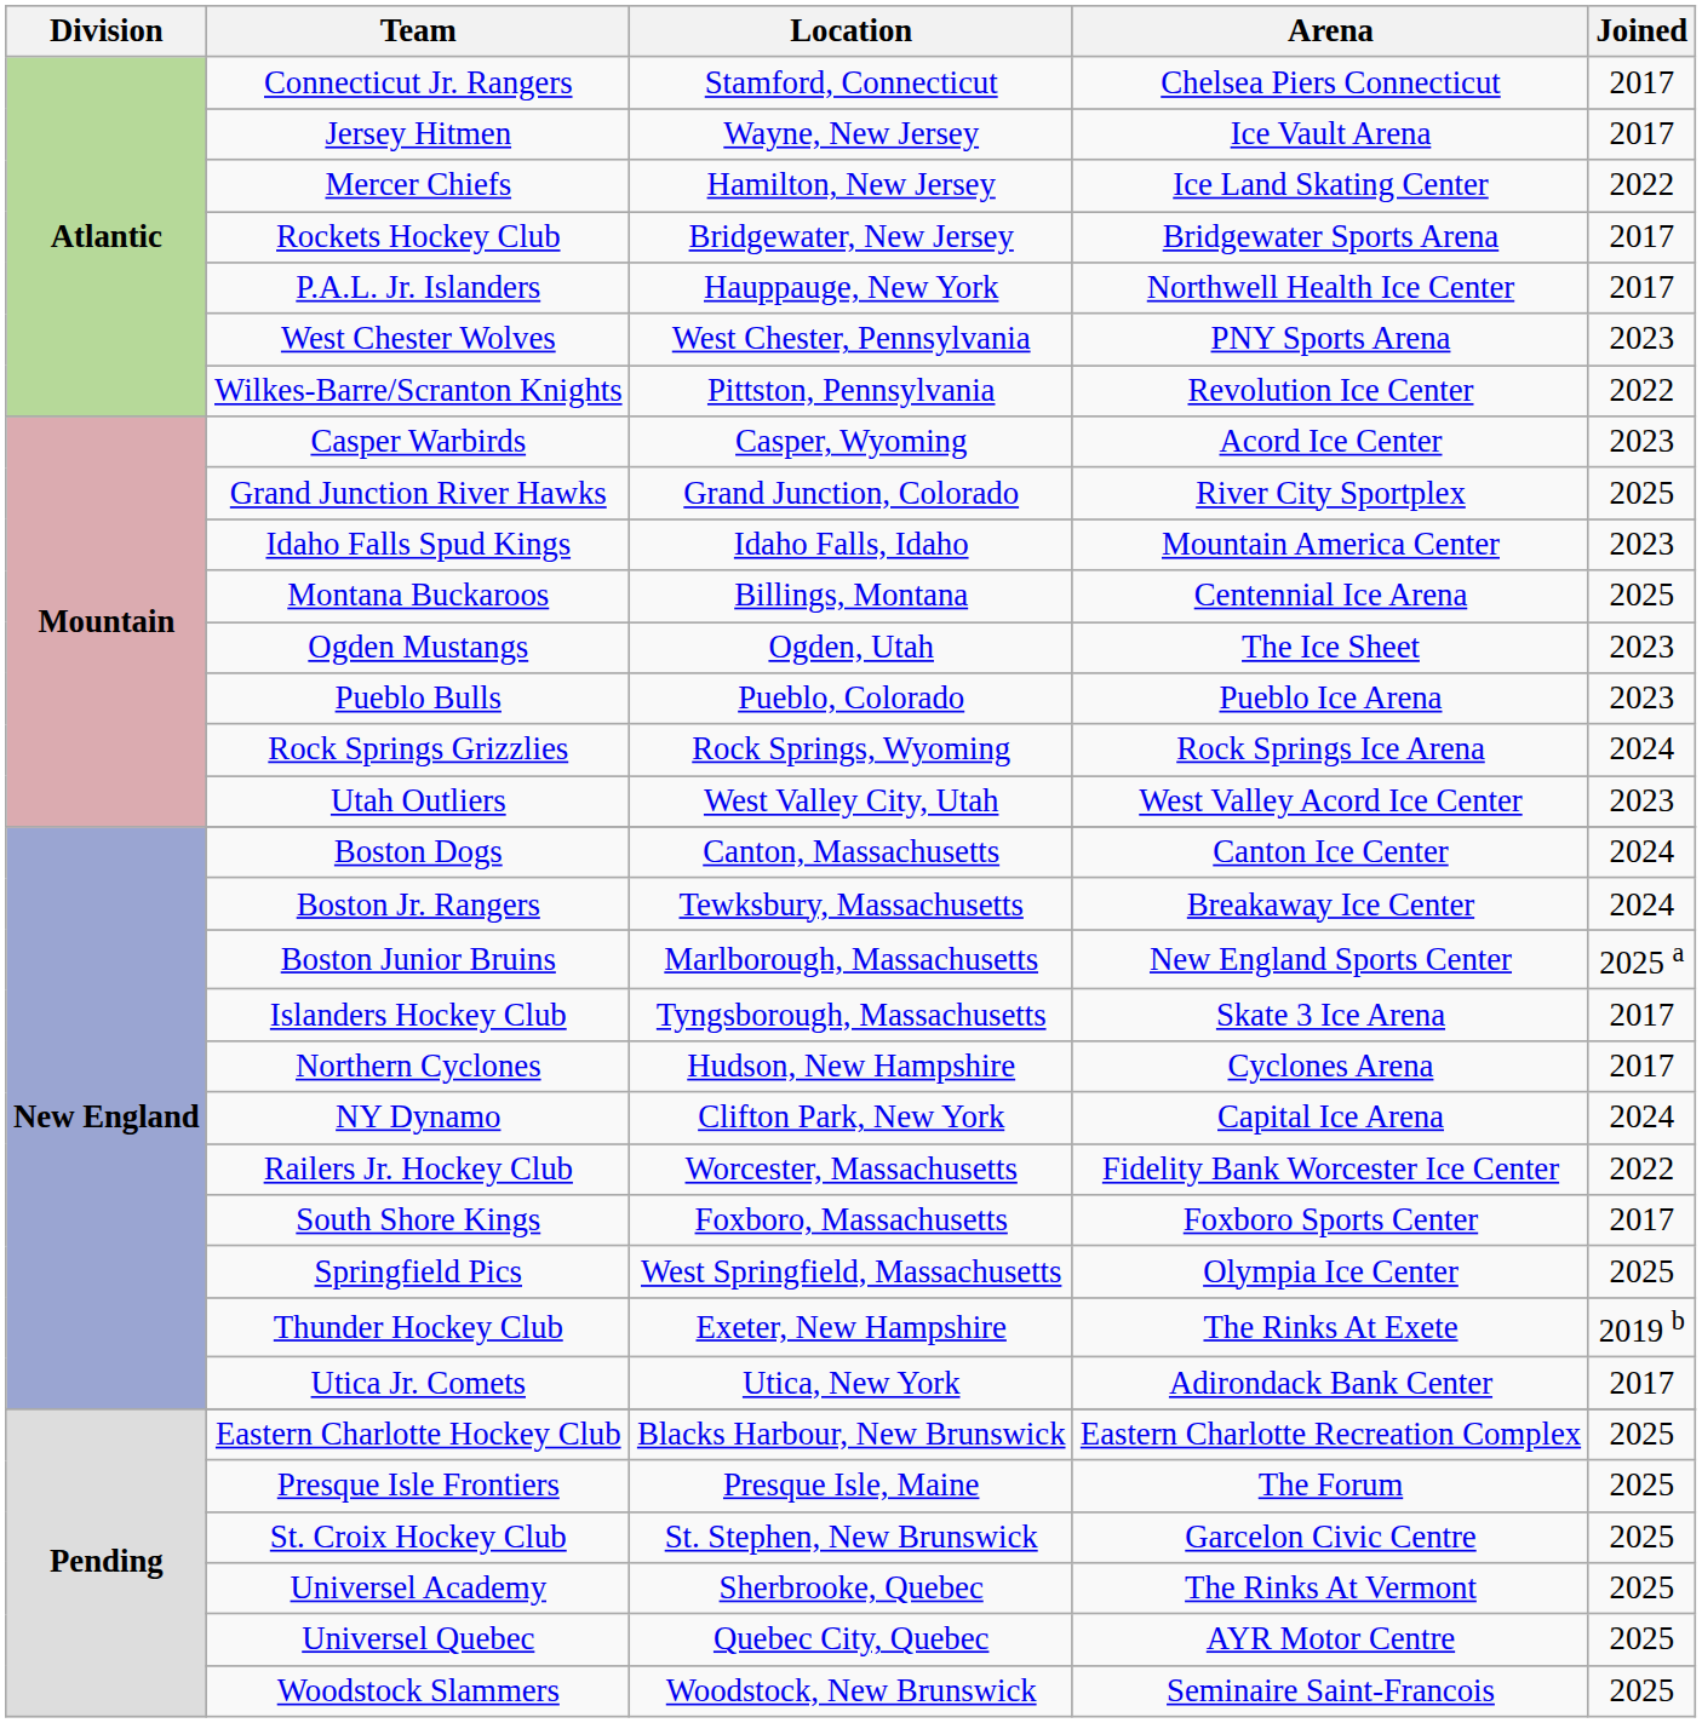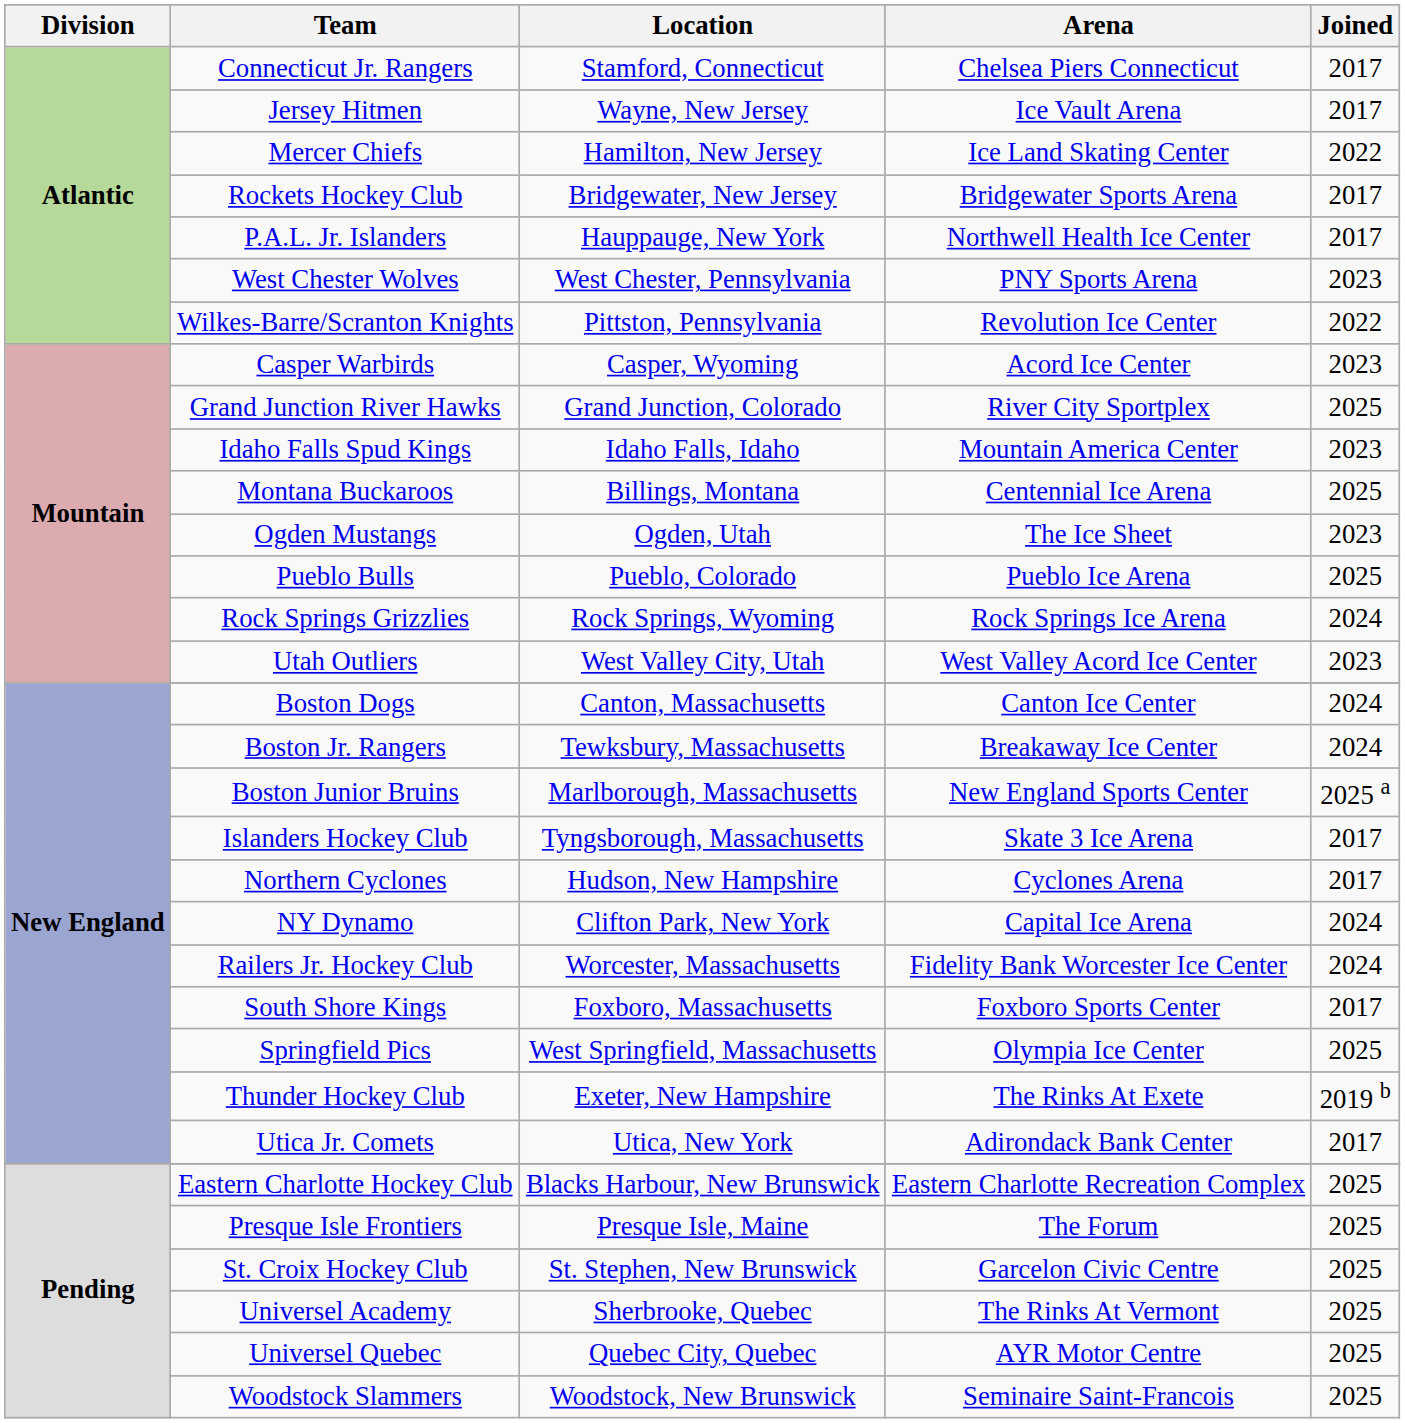 <table class="wikitable sortable plainrowheaders" style="text-align:center">
 <tr>
 <th>Division</th>
 <th>Team</th>
 <th>Location</th>
 <th>Arena</th>
 <th>Joined</th>
 </tr>
 <tr>
 <th rowspan="7" style="background:#b6d999">Atlantic</th>
 <td><a href='#'>Connecticut Jr. Rangers</a></td>
 <td><a href='#'>Stamford, Connecticut</a></td>
 <td><a href='#'>Chelsea Piers Connecticut</a></td>
 <td>2017</td>
 </tr>
 <tr>
 <td><a href='#'>Jersey Hitmen</a></td>
 <td><a href='#'>Wayne, New Jersey</a></td>
 <td><a href='#'>Ice Vault Arena</a></td>
 <td>2017</td>
 </tr>
 <tr>
 <td><a href='#'>Mercer Chiefs</a></td>
 <td><a href='#'>Hamilton, New Jersey</a></td>
 <td><a href='#'>Ice Land Skating Center</a></td>
 <td>2022</td>
 </tr>
 <tr>
 <td><a href='#'>Rockets Hockey Club</a></td>
 <td><a href='#'>Bridgewater, New Jersey</a></td>
 <td><a href='#'>Bridgewater Sports Arena</a></td>
 <td>2017</td>
 </tr>
 <tr>
 <td><a href='#'>P.A.L. Jr. Islanders</a></td>
 <td><a href='#'>Hauppauge, New York</a></td>
 <td><a href='#'>Northwell Health Ice Center</a></td>
 <td>2017</td>
 </tr>
 <tr>
 <td><a href='#'>West Chester Wolves</a></td>
 <td><a href='#'>West Chester, Pennsylvania</a></td>
 <td><a href='#'>PNY Sports Arena</a></td>
 <td>2023</td>
 </tr>
 <tr>
 <td><a href='#'>Wilkes-Barre/Scranton Knights</a></td>
 <td><a href='#'>Pittston, Pennsylvania</a></td>
 <td><a href='#'>Revolution Ice Center</a></td>
 <td>2022</td>
 </tr>
 <tr>
 <th rowspan="8" style="background:#dbabb0;">Mountain</th>
 <td><a href='#'>Casper Warbirds</a></td>
 <td><a href='#'>Casper, Wyoming</a></td>
 <td><a href='#'>Acord Ice Center</a></td>
 <td>2023</td>
 </tr>
 <tr>
 <td><a href='#'>Grand Junction River Hawks</a></td>
 <td><a href='#'>Grand Junction, Colorado</a></td>
 <td><a href='#'>River City Sportplex</a></td>
 <td>2025</td>
 </tr>
 <tr>
 <td><a href='#'>Idaho Falls Spud Kings</a></td>
 <td><a href='#'>Idaho Falls, Idaho</a></td>
 <td><a href='#'>Mountain America Center</a></td>
 <td>2023</td>
 </tr>
 <tr>
 <td><a href='#'>Montana Buckaroos</a></td>
 <td><a href='#'>Billings, Montana</a></td>
 <td><a href='#'>Centennial Ice Arena</a></td>
 <td>2025</td>
 </tr>
 <tr>
 <td><a href='#'>Ogden Mustangs</a></td>
 <td><a href='#'>Ogden, Utah</a></td>
 <td><a href='#'>The Ice Sheet</a></td>
 <td>2023</td>
 </tr>
 <tr>
 <td><a href='#'>Pueblo Bulls</a></td>
 <td><a href='#'>Pueblo, Colorado</a></td>
 <td><a href='#'>Pueblo Ice Arena</a></td>
-<td>2023</td>
+<td>2025</td>
 </tr>
 <tr>
 <td><a href='#'>Rock Springs Grizzlies</a></td>
 <td><a href='#'>Rock Springs, Wyoming</a></td>
 <td><a href='#'>Rock Springs Ice Arena</a></td>
 <td>2024</td>
 </tr>
 <tr>
 <td><a href='#'>Utah Outliers</a></td>
 <td><a href='#'>West Valley City, Utah</a></td>
 <td><a href='#'>West Valley Acord Ice Center</a></td>
 <td>2023</td>
 </tr>
 <tr>
 <th rowspan="12" style="background:#9aa5d2">New England</th>
 </tr>
 <tr>
 <td><a href='#'>Boston Dogs</a></td>
 <td><a href='#'>Canton, Massachusetts</a></td>
 <td><a href='#'>Canton Ice Center</a></td>
 <td>2024</td>
 </tr>
 <tr>
 <td><a href='#'>Boston Jr. Rangers</a></td>
 <td><a href='#'>Tewksbury, Massachusetts</a></td>
 <td><a href='#'>Breakaway Ice Center</a></td>
 <td>2024</td>
 </tr>
 <tr>
 <td><a href='#'>Boston Junior Bruins</a></td>
 <td><a href='#'>Marlborough, Massachusetts</a></td>
 <td><a href='#'>New England Sports Center</a></td>
 <td>2025 <sup>a</sup></td>
 </tr>
 <tr>
 <td><a href='#'>Islanders Hockey Club</a></td>
 <td><a href='#'>Tyngsborough, Massachusetts</a></td>
 <td><a href='#'>Skate 3 Ice Arena</a></td>
 <td>2017</td>
 </tr>
 <tr>
 <td><a href='#'>Northern Cyclones</a></td>
 <td><a href='#'>Hudson, New Hampshire</a></td>
 <td><a href='#'>Cyclones Arena</a></td>
 <td>2017</td>
 </tr>
 <tr>
 <td><a href='#'>NY Dynamo</a></td>
 <td><a href='#'>Clifton Park, New York</a></td>
 <td><a href='#'>Capital Ice Arena</a></td>
 <td>2024</td>
 </tr>
 <tr>
 <td><a href='#'>Railers Jr. Hockey Club</a></td>
 <td><a href='#'>Worcester, Massachusetts</a></td>
 <td><a href='#'>Fidelity Bank Worcester Ice Center</a></td>
-<td>2022</td>
+<td>2024</td>
 </tr>
 <tr>
 <td><a href='#'>South Shore Kings</a></td>
 <td><a href='#'>Foxboro, Massachusetts</a></td>
 <td><a href='#'>Foxboro Sports Center</a></td>
 <td>2017</td>
 </tr>
 <tr>
 <td><a href='#'>Springfield Pics</a></td>
 <td><a href='#'>West Springfield, Massachusetts</a></td>
 <td><a href='#'>Olympia Ice Center</a></td>
 <td>2025</td>
 </tr>
 <tr>
 <td><a href='#'>Thunder Hockey Club</a></td>
 <td><a href='#'>Exeter, New Hampshire</a></td>
 <td><a href='#'>The Rinks At Exete</a></td>
 <td>2019 <sup>b</sup></td>
 </tr>
 <tr>
 <td><a href='#'>Utica Jr. Comets</a></td>
 <td><a href='#'>Utica, New York</a></td>
 <td><a href='#'>Adirondack Bank Center</a></td>
 <td>2017</td>
 </tr>
 <tr>
 <th rowspan="7" style="background:#dddddd">Pending</th>
 </tr>
 <tr>
 <td><a href='#'>Eastern Charlotte Hockey Club</a></td>
 <td><a href='#'>Blacks Harbour, New Brunswick</a></td>
 <td><a href='#'>Eastern Charlotte Recreation Complex</a></td>
 <td>2025</td>
 </tr>
 <tr>
 <td><a href='#'>Presque Isle Frontiers</a></td>
 <td><a href='#'>Presque Isle, Maine</a></td>
 <td><a href='#'>The Forum</a></td>
 <td>2025</td>
 </tr>
 <tr>
 <td><a href='#'>St. Croix Hockey Club</a></td>
 <td><a href='#'>St. Stephen, New Brunswick</a></td>
 <td><a href='#'>Garcelon Civic Centre</a></td>
 <td>2025</td>
 </tr>
 <tr>
 <td><a href='#'>Universel Academy</a></td>
 <td><a href='#'>Sherbrooke, Quebec</a></td>
 <td><a href='#'>The Rinks At Vermont</a></td>
 <td>2025</td>
 </tr>
 <tr>
 <td><a href='#'>Universel Quebec</a></td>
 <td><a href='#'>Quebec City, Quebec</a></td>
 <td><a href='#'>AYR Motor Centre</a></td>
 <td>2025</td>
 </tr>
 <tr>
 <td><a href='#'>Woodstock Slammers</a></td>
 <td><a href='#'>Woodstock, New Brunswick</a></td>
 <td><a href='#'>Seminaire Saint-Francois</a></td>
 <td>2025</td>
 </tr>
 </table>
